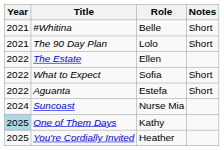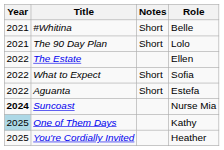 <table class="wikitable sortable">
 <tr>
 <th>Year</th>
 <th>Title</th>
+<th>Notes</th>
 <th>Role</th>
-<th>Notes</th>
 </tr>
 <tr>
 <td>2021</td>
 <td><em>#Whitina</em></td>
+<td>Short</td>
 <td>Belle</td>
-<td>Short</td>
 </tr>
 <tr>
 <td>2021</td>
 <td><em>The 90 Day Plan</em></td>
+<td>Short</td>
 <td>Lolo</td>
-<td>Short</td>
 </tr>
 <tr>
 <td>2022</td>
 <td><em><a href='#'>The Estate</a></em></td>
+<td></td>
 <td>Ellen</td>
-<td></td>
 </tr>
 <tr>
 <td>2022</td>
 <td><em>What to Expect</em></td>
+<td>Short</td>
 <td>Sofia</td>
-<td>Short</td>
 </tr>
 <tr>
 <td>2022</td>
 <td><em>Aguanta</em></td>
+<td>Short</td>
 <td>Estefa</td>
-<td>Short</td>
 </tr>
 <tr>
-<td>2024</td>
+<td><strong>2024</strong></td>
 <td><em><a href='#'>Suncoast</a></em></td>
+<td></td>
 <td>Nurse Mia</td>
-<td></td>
 </tr>
 <tr>
 <td style="background: lightblue;">2025</td>
 <td><em><a href='#'>One of Them Days</a></em></td>
+<td></td>
 <td>Kathy</td>
-<td></td>
 </tr>
 <tr>
 <td>2025</td>
 <td><em><a href='#'>You're Cordially Invited</a></em></td>
+<td></td>
 <td>Heather</td>
-<td></td>
 </tr>
 </table>
